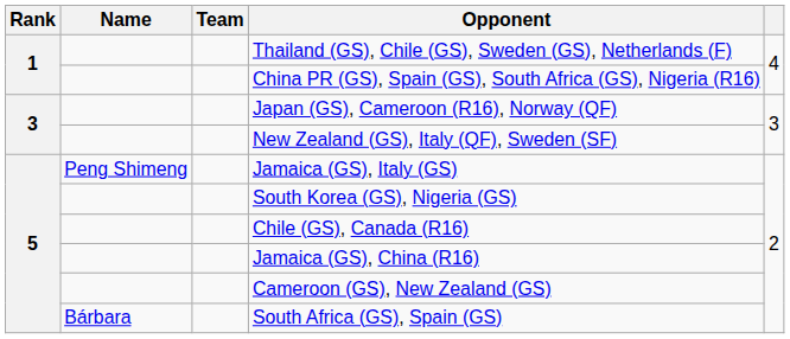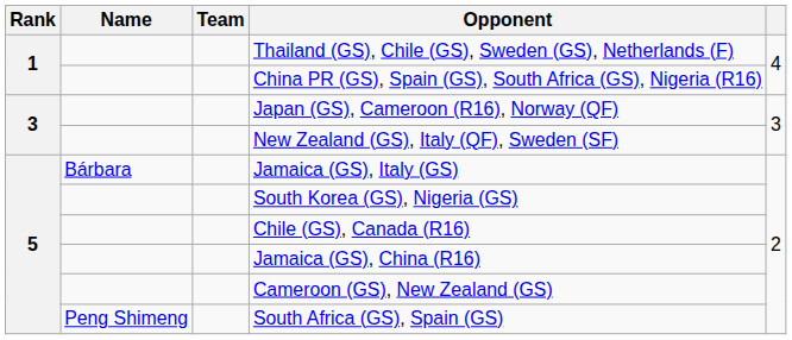 <table class="wikitable sortable">
 <tr>
 <th>Rank</th>
 <th>Name</th>
 <th>Team</th>
 <th class="unsortable">Opponent</th>
 <th></th>
 </tr>
 <tr>
 <th rowspan=2 align=center>1</th>
 <td></td>
 <td></td>
 <td><a href='#'>Thailand (GS)</a>, <a href='#'>Chile (GS)</a>, <a href='#'>Sweden (GS)</a>, <a href='#'>Netherlands (F)</a></td>
 <td rowspan=2 align=center>4</td>
 </tr>
 <tr>
 <td></td>
 <td></td>
 <td><a href='#'>China PR (GS)</a>, <a href='#'>Spain (GS)</a>, <a href='#'>South Africa (GS)</a>, <a href='#'>Nigeria (R16)</a></td>
 </tr>
 <tr>
 <th rowspan=2 align=center>3</th>
 <td></td>
 <td></td>
 <td><a href='#'>Japan (GS)</a>, <a href='#'>Cameroon (R16)</a>, <a href='#'>Norway (QF)</a></td>
 <td rowspan=2 align=center>3</td>
 </tr>
 <tr>
 <td></td>
 <td></td>
 <td><a href='#'>New Zealand (GS)</a>, <a href='#'>Italy (QF)</a>, <a href='#'>Sweden (SF)</a></td>
 </tr>
 <tr>
 <th rowspan=6 align=center>5</th>
-<td><a href='#'>Peng Shimeng</a></td>
+<td><a href='#'>Bárbara</a></td>
 <td></td>
 <td><a href='#'>Jamaica (GS)</a>, <a href='#'>Italy (GS)</a></td>
 <td rowspan=6 align=center>2</td>
 </tr>
 <tr>
 <td></td>
 <td></td>
 <td><a href='#'>South Korea (GS)</a>, <a href='#'>Nigeria (GS)</a></td>
 </tr>
 <tr>
 <td></td>
 <td></td>
 <td><a href='#'>Chile (GS)</a>, <a href='#'>Canada (R16)</a></td>
 </tr>
 <tr>
 <td></td>
 <td></td>
 <td><a href='#'>Jamaica (GS)</a>, <a href='#'>China (R16)</a></td>
 </tr>
 <tr>
 <td></td>
 <td></td>
 <td><a href='#'>Cameroon (GS)</a>, <a href='#'>New Zealand (GS)</a></td>
 </tr>
 <tr>
-<td><a href='#'>Bárbara</a></td>
+<td><a href='#'>Peng Shimeng</a></td>
 <td></td>
 <td><a href='#'>South Africa (GS)</a>, <a href='#'>Spain (GS)</a></td>
 </tr>
 </table>
